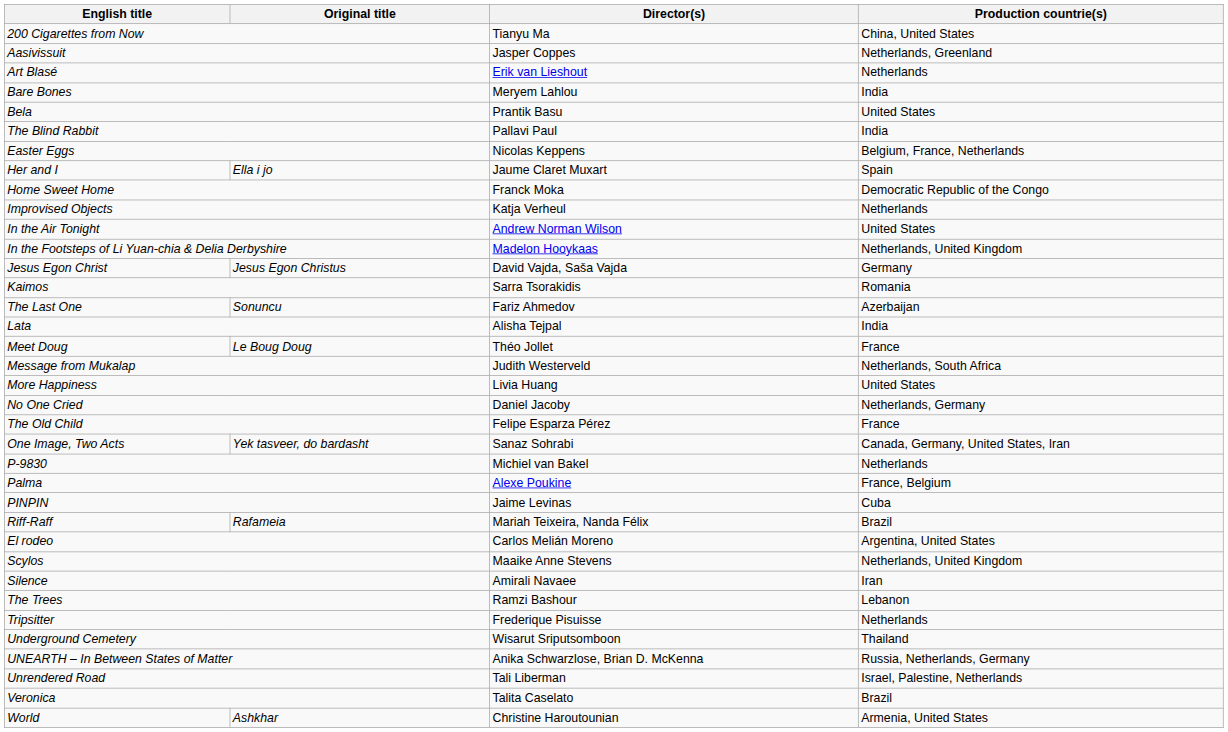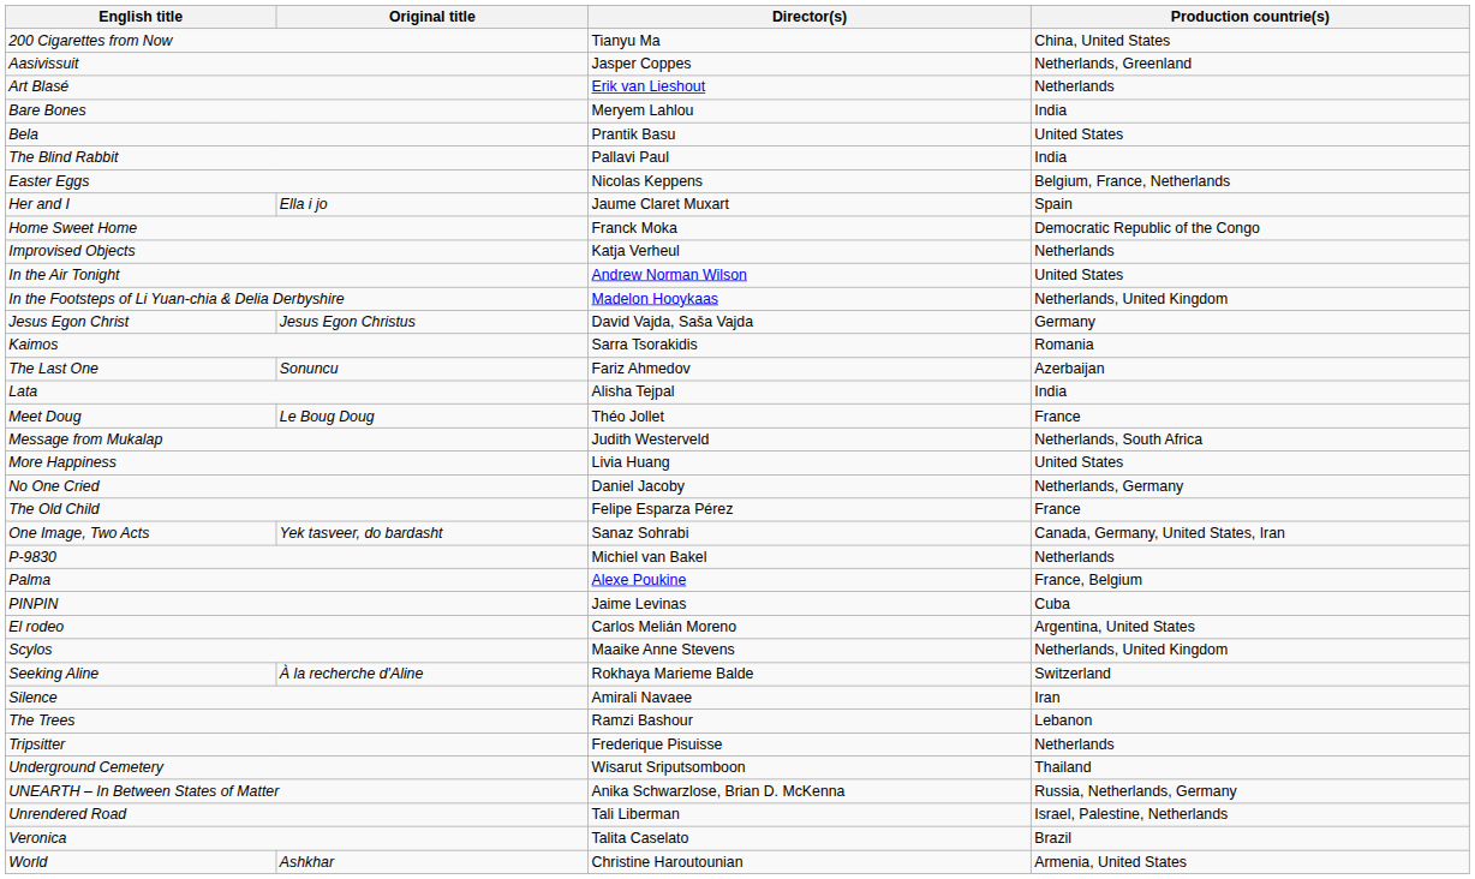 <table class="sortable wikitable" style="width:100%; margin-bottom:4px" cellpadding="5">
 <tr>
 <th scope="col">English title</th>
 <th scope="col">Original title</th>
 <th scope="col">Director(s)</th>
 <th scope="col">Production countrie(s)</th>
 </tr>
 <tr>
 <td colspan="2"><em>200 Cigarettes from Now</em></td>
 <td>Tianyu Ma</td>
 <td>China, United States</td>
 </tr>
 <tr>
 <td colspan="2"><em>Aasivissuit</em></td>
 <td>Jasper Coppes</td>
 <td>Netherlands, Greenland</td>
 </tr>
 <tr>
 <td colspan="2"><em>Art Blasé</em></td>
 <td><a href='#'>Erik van Lieshout</a></td>
 <td>Netherlands</td>
 </tr>
 <tr>
 <td colspan="2"><em>Bare Bones</em></td>
 <td>Meryem Lahlou</td>
 <td>India</td>
 </tr>
 <tr>
 <td colspan="2"><em>Bela</em></td>
 <td>Prantik Basu</td>
 <td>United States</td>
 </tr>
 <tr>
 <td colspan="2"><em>The Blind Rabbit</em></td>
 <td>Pallavi Paul</td>
 <td>India</td>
 </tr>
 <tr>
 <td colspan="2"><em>Easter Eggs</em></td>
 <td>Nicolas Keppens</td>
 <td>Belgium, France, Netherlands</td>
 </tr>
 <tr>
 <td><em>Her and I</em></td>
 <td><em>Ella i jo</em></td>
 <td>Jaume Claret Muxart</td>
 <td>Spain</td>
 </tr>
 <tr>
 <td colspan="2"><em>Home Sweet Home</em></td>
 <td>Franck Moka</td>
 <td>Democratic Republic of the Congo</td>
 </tr>
 <tr>
 <td colspan="2"><em>Improvised Objects</em></td>
 <td>Katja Verheul</td>
 <td>Netherlands</td>
 </tr>
 <tr>
 <td colspan="2"><em>In the Air Tonight</em></td>
 <td><a href='#'>Andrew Norman Wilson</a></td>
 <td>United States</td>
 </tr>
 <tr>
 <td colspan="2"><em>In the Footsteps of Li Yuan-chia & Delia Derbyshire</em></td>
 <td><a href='#'>Madelon Hooykaas</a></td>
 <td>Netherlands, United Kingdom</td>
 </tr>
 <tr>
 <td><em>Jesus Egon Christ</em></td>
 <td><em>Jesus Egon Christus</em></td>
 <td>David Vajda, Saša Vajda</td>
 <td>Germany</td>
 </tr>
 <tr>
 <td colspan="2"><em>Kaimos</em></td>
 <td>Sarra Tsorakidis</td>
 <td>Romania</td>
 </tr>
 <tr>
 <td><em>The Last One</em></td>
 <td><em>Sonuncu</em></td>
 <td>Fariz Ahmedov</td>
 <td>Azerbaijan</td>
 </tr>
 <tr>
 <td colspan="2"><em>Lata</em></td>
 <td>Alisha Tejpal</td>
 <td>India</td>
 </tr>
 <tr>
 <td><em>Meet Doug</em></td>
 <td><em>Le Boug Doug</em></td>
 <td>Théo Jollet</td>
 <td>France</td>
 </tr>
 <tr>
 <td colspan="2"><em>Message from Mukalap</em></td>
 <td>Judith Westerveld</td>
 <td>Netherlands, South Africa</td>
 </tr>
 <tr>
 <td colspan="2"><em>More Happiness</em></td>
 <td>Livia Huang</td>
 <td>United States</td>
 </tr>
 <tr>
 <td colspan="2"><em>No One Cried</em></td>
 <td>Daniel Jacoby</td>
 <td>Netherlands, Germany</td>
 </tr>
 <tr>
 <td colspan="2"><em>The Old Child</em></td>
 <td>Felipe Esparza Pérez</td>
 <td>France</td>
 </tr>
 <tr>
 <td><em>One Image, Two Acts</em></td>
 <td><em>Yek tasveer, do bardasht</em></td>
 <td>Sanaz Sohrabi</td>
 <td>Canada, Germany, United States, Iran</td>
 </tr>
 <tr>
 <td colspan="2"><em>P-9830</em></td>
 <td>Michiel van Bakel</td>
 <td>Netherlands</td>
 </tr>
 <tr>
 <td colspan="2"><em>Palma</em></td>
 <td><a href='#'>Alexe Poukine</a></td>
 <td>France, Belgium</td>
 </tr>
 <tr>
 <td colspan="2"><em>PINPIN</em></td>
 <td>Jaime Levinas</td>
 <td>Cuba</td>
 </tr>
 <tr>
-<td><em>Riff-Raff</em></td>
-<td><em>Rafameia</em></td>
-<td>Mariah Teixeira, Nanda Félix</td>
-<td>Brazil</td>
-</tr>
-<tr>
 <td colspan="2"><em>El rodeo</em></td>
 <td>Carlos Melián Moreno</td>
 <td>Argentina, United States</td>
 </tr>
 <tr>
 <td colspan="2"><em>Scylos</em></td>
 <td>Maaike Anne Stevens</td>
 <td>Netherlands, United Kingdom</td>
+</tr>
+<tr>
+<td><em>Seeking Aline</em></td>
+<td><em>À la recherche d'Aline</em></td>
+<td>Rokhaya Marieme Balde</td>
+<td>Switzerland</td>
 </tr>
 <tr>
 <td colspan="2"><em>Silence</em></td>
 <td>Amirali Navaee</td>
 <td>Iran</td>
 </tr>
 <tr>
 <td colspan="2"><em>The Trees</em></td>
 <td>Ramzi Bashour</td>
 <td>Lebanon</td>
 </tr>
 <tr>
 <td colspan="2"><em>Tripsitter</em></td>
 <td>Frederique Pisuisse</td>
 <td>Netherlands</td>
 </tr>
 <tr>
 <td colspan="2"><em>Underground Cemetery</em></td>
 <td>Wisarut Sriputsomboon</td>
 <td>Thailand</td>
 </tr>
 <tr>
 <td colspan="2"><em>UNEARTH – In Between States of Matter</em></td>
 <td>Anika Schwarzlose, Brian D. McKenna</td>
 <td>Russia, Netherlands, Germany</td>
 </tr>
 <tr>
 <td colspan="2"><em>Unrendered Road</em></td>
 <td>Tali Liberman</td>
 <td>Israel, Palestine, Netherlands</td>
 </tr>
 <tr>
 <td colspan="2"><em>Veronica</em></td>
 <td>Talita Caselato</td>
 <td>Brazil</td>
 </tr>
 <tr>
 <td><em>World</em></td>
 <td><em>Ashkhar</em></td>
 <td>Christine Haroutounian</td>
 <td>Armenia, United States</td>
 </tr>
 </table>
